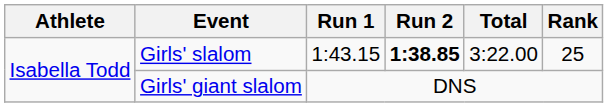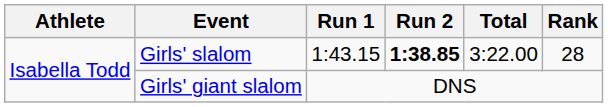 <table class="wikitable" style="font-size:90%">
 <tr>
 <th>Athlete</th>
 <th>Event</th>
 <th>Run 1</th>
 <th>Run 2</th>
 <th>Total</th>
 <th>Rank</th>
 </tr>
 <tr>
 <td rowspan="2"><a href='#'>Isabella Todd</a></td>
 <td><a href='#'>Girls' slalom</a></td>
 <td align="center">1:43.15</td>
 <td align="center"><strong>1:38.85</strong></td>
 <td align="center">3:22.00</td>
-<td align="center">25</td>
+<td align="center">28</td>
 </tr>
 <tr>
 <td><a href='#'>Girls' giant slalom</a></td>
 <td align="center" colspan=4>DNS</td>
 </tr>
 </table>
